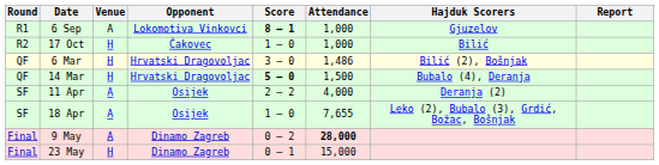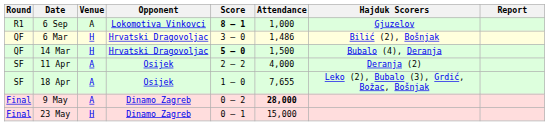 <table class="wikitable sortable" style="text-align: center; font-size:95%;">
 <tr>
 <th width="30">Round</th>
 <th width="60">Date</th>
 <th width="20">Venue</th>
 <th width="150">Opponent</th>
 <th width="60">Score</th>
 <th width="40">Attendance</th>
 <th width="250">Hajduk Scorers</th>
 <th width="90" class="unsortable">Report</th>
 </tr>
 <tr bgcolor="#ddffdd">
 <td>R1</td>
 <td>6 Sep</td>
 <td>A</td>
 <td><a href='#'>Lokomotiva Vinkovci</a></td>
 <td><strong>8 – 1</strong></td>
 <td>1,000</td>
 <td><a href='#'>Gjuzelov</a></td>
-<td></td>
-</tr>
-<tr bgcolor="#ddffdd">
-<td>R2</td>
-<td>17 Oct</td>
-<td><a href='#'>H</a></td>
-<td><a href='#'>Čakovec</a></td>
-<td>1 – 0</td>
-<td>1,000</td>
-<td><a href='#'>Bilić</a></td>
 <td></td>
 </tr>
 <tr bgcolor="#ffffdd">
 <td>QF</td>
 <td>6 Mar</td>
 <td><a href='#'>H</a></td>
 <td><a href='#'>Hrvatski Dragovoljac</a></td>
 <td>3 – 0</td>
 <td>1,486</td>
 <td><a href='#'>Bilić</a> (2), <a href='#'>Bošnjak</a></td>
 <td></td>
 </tr>
 <tr bgcolor="#ddffdd">
 <td>QF</td>
 <td>14 Mar</td>
 <td><a href='#'>H</a></td>
 <td><a href='#'>Hrvatski Dragovoljac</a></td>
 <td><strong>5 – 0</strong></td>
 <td>1,500</td>
 <td><a href='#'>Bubalo</a> (4), <a href='#'>Deranja</a></td>
 <td></td>
 </tr>
 <tr bgcolor="#ddffdd">
 <td>SF</td>
 <td>11 Apr</td>
 <td><a href='#'>A</a></td>
 <td><a href='#'>Osijek</a></td>
 <td>2 – 2</td>
 <td>4,000</td>
 <td><a href='#'>Deranja</a> (2)</td>
 <td></td>
 </tr>
 <tr bgcolor="#ddffdd">
 <td>SF</td>
 <td>18 Apr</td>
 <td><a href='#'>A</a></td>
 <td><a href='#'>Osijek</a></td>
 <td>1 – 0</td>
 <td>7,655</td>
 <td><a href='#'>Leko</a> (2), <a href='#'>Bubalo</a> (3), <a href='#'>Grdić</a>, <a href='#'>Božac</a>, <a href='#'>Bošnjak</a></td>
 <td></td>
 </tr>
 <tr bgcolor="#ffdddd">
 <td><a href='#'>Final</a></td>
 <td>9 May</td>
 <td><a href='#'>A</a></td>
 <td><a href='#'>Dinamo Zagreb</a></td>
 <td>0 – 2</td>
 <td><strong>28,000</strong></td>
 <td></td>
 <td></td>
 </tr>
 <tr bgcolor="#ffdddd">
 <td><a href='#'>Final</a></td>
 <td>23 May</td>
 <td><a href='#'>H</a></td>
 <td><a href='#'>Dinamo Zagreb</a></td>
 <td>0 – 1</td>
 <td>15,000</td>
 <td></td>
 <td></td>
 </tr>
 </table>
